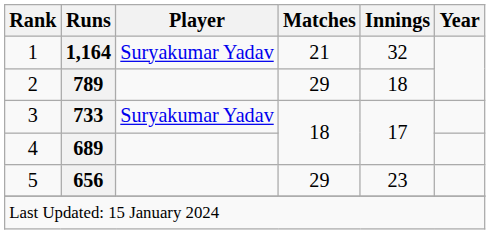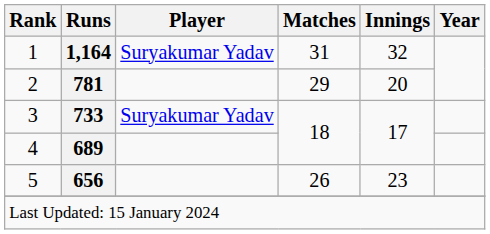 <table class="wikitable sortable">
 <tr>
 <th scope=col>Rank</th>
 <th scope=col>Runs</th>
 <th scope=col>Player</th>
 <th scope=col>Matches</th>
 <th scope=col>Innings</th>
 <th scope=col>Year</th>
 </tr>
 <tr>
 <td align=center>1</td>
 <th scope=row style=text-align:center;>1,164</th>
 <td><a href='#'>Suryakumar Yadav</a></td>
-<td align=center>21</td>
+<td align=center>31</td>
 <td align=center>32</td>
 <td rowspan=2></td>
 </tr>
 <tr>
 <td align=center>2</td>
-<th scope=row style=text-align:center;>789</th>
+<th scope=row style=text-align:center;>781</th>
 <td></td>
 <td align=center>29</td>
-<td align=center>18</td>
+<td align=center>20</td>
 </tr>
 <tr>
 <td align=center>3</td>
 <th scope=row style=text-align:center;>733</th>
 <td><a href='#'>Suryakumar Yadav</a></td>
 <td align=center rowspan=2>18</td>
 <td align=center rowspan=2>17</td>
 <td></td>
 </tr>
 <tr>
 <td align=center>4</td>
 <th scope=row style=text-align:center;>689</th>
 <td></td>
 <td></td>
 </tr>
 <tr>
 <td align=center>5</td>
 <th scope=row style=text-align:center;>656</th>
 <td></td>
-<td align=center>29</td>
+<td align=center>26</td>
 <td align=center>23</td>
 <td></td>
 </tr>
 <tr>
 </tr>
 <tr class=sortbottom>
 <td colspan=6><small>Last Updated: 15 January 2024</small></td>
 </tr>
 </table>
